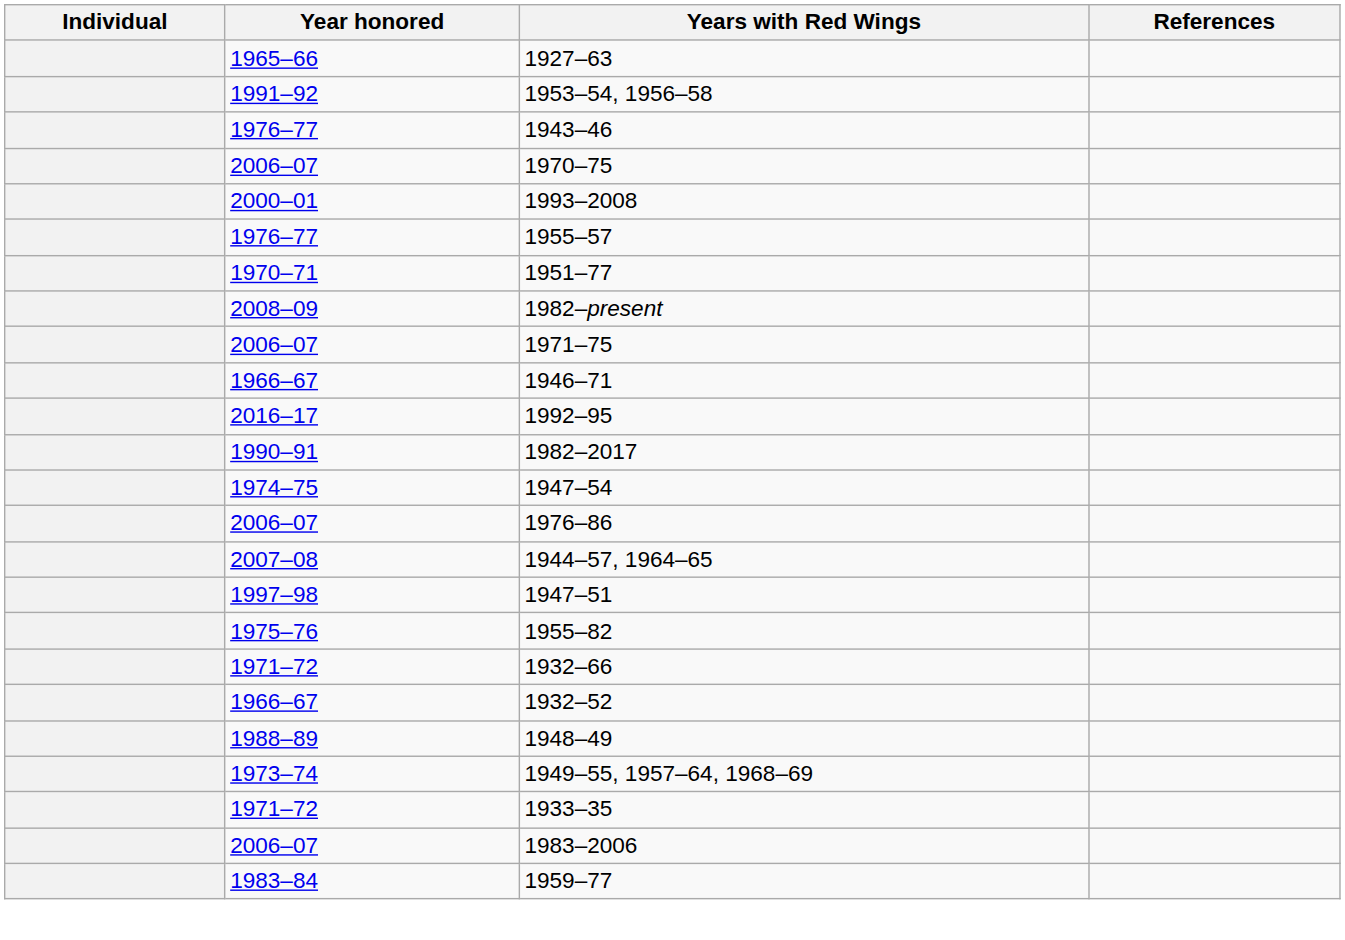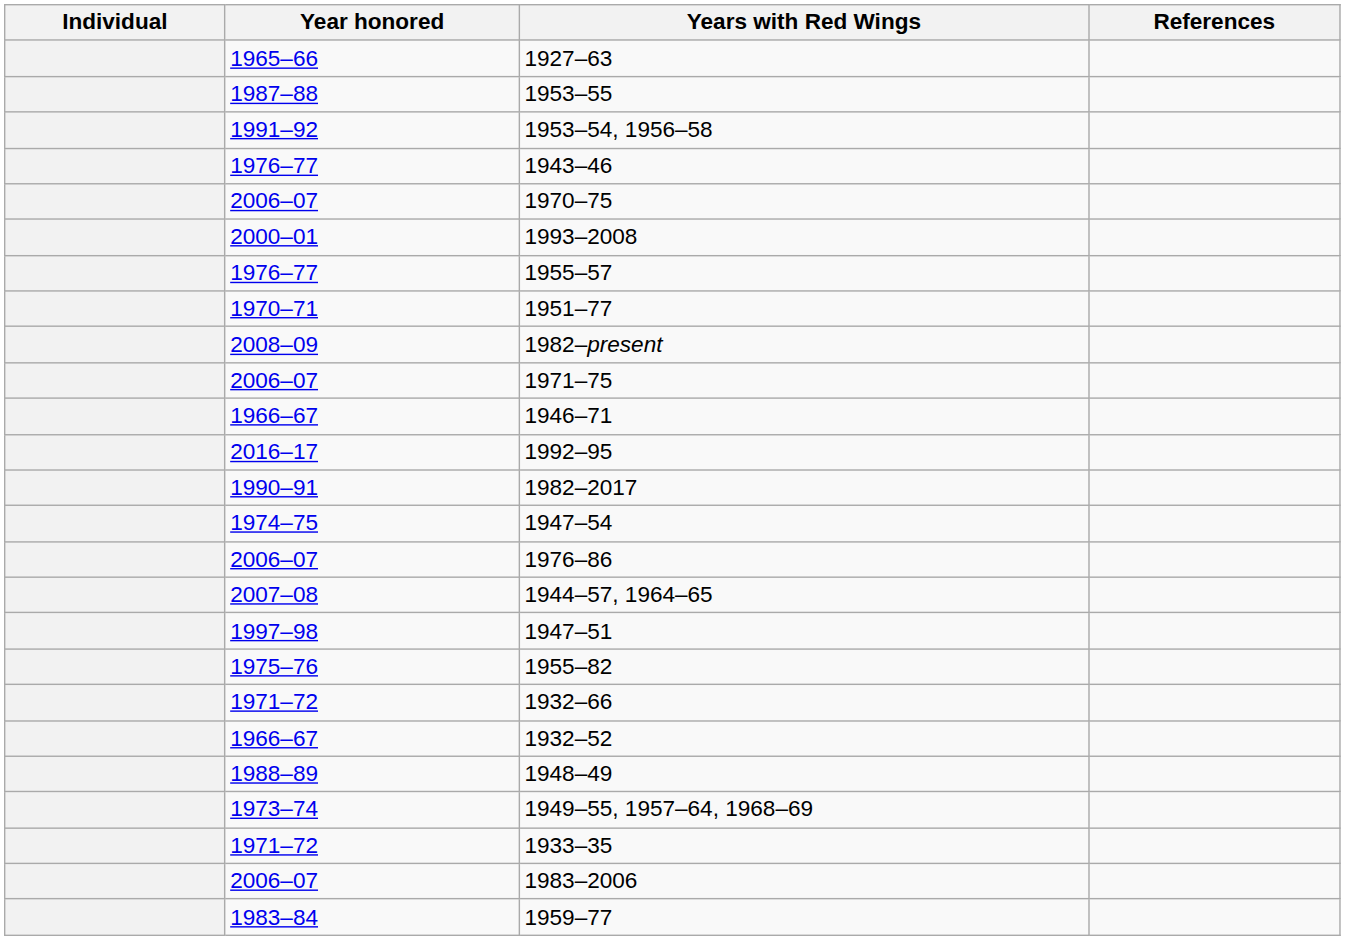 <table class="wikitable sortable" width="75%">
 <tr>
 <th scope="col">Individual</th>
 <th scope="col">Year honored</th>
 <th scope="col">Years with Red Wings</th>
 <th scope="col" class="unsortable">References</th>
 </tr>
 <tr>
 <th scope="row"></th>
 <td><a href='#'>1965–66</a></td>
 <td>1927–63</td>
+<td></td>
+</tr>
+<tr>
+<th scope="row"></th>
+<td><a href='#'>1987–88</a></td>
+<td>1953–55</td>
 <td></td>
 </tr>
 <tr>
 <th scope="row"></th>
 <td><a href='#'>1991–92</a></td>
 <td>1953–54, 1956–58</td>
 <td></td>
 </tr>
 <tr>
 <th scope="row"></th>
 <td><a href='#'>1976–77</a></td>
 <td>1943–46</td>
 <td></td>
 </tr>
 <tr>
 <th scope="row"></th>
 <td><a href='#'>2006–07</a></td>
 <td>1970–75</td>
 <td></td>
 </tr>
 <tr>
 <th scope="row"></th>
 <td><a href='#'>2000–01</a></td>
 <td>1993–2008</td>
 <td></td>
 </tr>
 <tr>
 <th scope="row"></th>
 <td><a href='#'>1976–77</a></td>
 <td>1955–57</td>
 <td></td>
 </tr>
 <tr>
 <th scope="row"></th>
 <td><a href='#'>1970–71</a></td>
 <td>1951–77</td>
 <td></td>
 </tr>
 <tr>
 <th scope="row"></th>
 <td><a href='#'>2008–09</a></td>
 <td>1982–<em>present</em></td>
 <td></td>
 </tr>
 <tr>
 <th scope="row"></th>
 <td><a href='#'>2006–07</a></td>
 <td>1971–75</td>
 <td></td>
 </tr>
 <tr>
 <th scope="row"></th>
 <td><a href='#'>1966–67</a></td>
 <td>1946–71</td>
 <td></td>
 </tr>
 <tr>
 <th scope="row"></th>
 <td><a href='#'>2016–17</a></td>
 <td>1992–95</td>
 <td></td>
 </tr>
 <tr>
 <th scope="row"></th>
 <td><a href='#'>1990–91</a></td>
 <td>1982–2017</td>
 <td></td>
 </tr>
 <tr>
 <th scope="row"></th>
 <td><a href='#'>1974–75</a></td>
 <td>1947–54</td>
 <td></td>
 </tr>
 <tr>
 <th scope="row"></th>
 <td><a href='#'>2006–07</a></td>
 <td>1976–86</td>
 <td></td>
 </tr>
 <tr>
 <th scope="row"></th>
 <td><a href='#'>2007–08</a></td>
 <td>1944–57, 1964–65</td>
 <td></td>
 </tr>
 <tr>
 <th scope="row"></th>
 <td><a href='#'>1997–98</a></td>
 <td>1947–51</td>
 <td></td>
 </tr>
 <tr>
 <th scope="row"></th>
 <td><a href='#'>1975–76</a></td>
 <td>1955–82</td>
 <td></td>
 </tr>
 <tr>
 <th scope="row"></th>
 <td><a href='#'>1971–72</a></td>
 <td>1932–66</td>
 <td></td>
 </tr>
 <tr>
 <th scope="row"></th>
 <td><a href='#'>1966–67</a></td>
 <td>1932–52</td>
 <td></td>
 </tr>
 <tr>
 <th scope="row"></th>
 <td><a href='#'>1988–89</a></td>
 <td>1948–49</td>
 <td></td>
 </tr>
 <tr>
 <th scope="row"></th>
 <td><a href='#'>1973–74</a></td>
 <td>1949–55, 1957–64, 1968–69</td>
 <td></td>
 </tr>
 <tr>
 <th scope="row"></th>
 <td><a href='#'>1971–72</a></td>
 <td>1933–35</td>
 <td></td>
 </tr>
 <tr>
 <th scope="row"></th>
 <td><a href='#'>2006–07</a></td>
 <td>1983–2006</td>
 <td></td>
 </tr>
 <tr>
 <th scope="row"></th>
 <td><a href='#'>1983–84</a></td>
 <td>1959–77</td>
 <td></td>
 </tr>
 </table>
